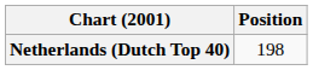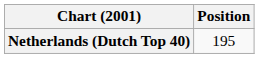 <table class="wikitable plainrowheaders" style="text-align:center">
 <tr>
 <th scope="col">Chart (2001)</th>
 <th scope="col">Position</th>
 </tr>
 <tr>
 <th scope="row">Netherlands (Dutch Top 40)</th>
-<td>198</td>
+<td>195</td>
 </tr>
 </table>
